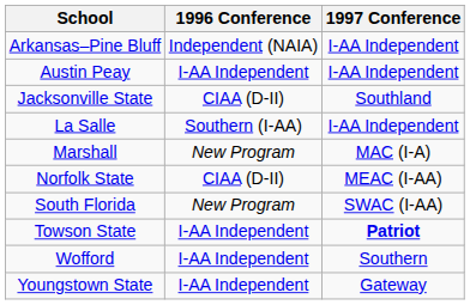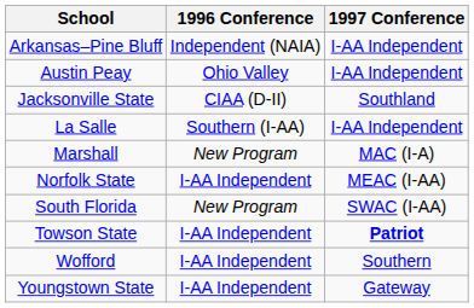 <table class="wikitable sortable">
 <tr>
 <th>School</th>
 <th>1996 Conference</th>
 <th>1997 Conference</th>
 </tr>
 <tr style="text-align:center;">
 <td><a href='#'>Arkansas–Pine Bluff</a></td>
 <td><a href='#'>Independent</a> (NAIA)</td>
 <td><a href='#'>I-AA Independent</a></td>
 </tr>
 <tr style="text-align:center;">
 <td><a href='#'>Austin Peay</a></td>
-<td><a href='#'>I-AA Independent</a></td>
+<td><a href='#'>Ohio Valley</a></td>
 <td><a href='#'>I-AA Independent</a></td>
 </tr>
 <tr style="text-align:center;">
 <td><a href='#'>Jacksonville State</a></td>
 <td><a href='#'>CIAA</a> (D-II)</td>
 <td><a href='#'>Southland</a></td>
 </tr>
 <tr style="text-align:center;">
 <td><a href='#'>La Salle</a></td>
 <td><a href='#'>Southern</a> (I-AA)</td>
 <td><a href='#'>I-AA Independent</a></td>
 </tr>
 <tr style="text-align:center;">
 <td><a href='#'>Marshall</a></td>
 <td><em>New Program</em></td>
 <td><a href='#'>MAC</a> (I-A)</td>
 </tr>
 <tr style="text-align:center;">
 <td><a href='#'>Norfolk State</a></td>
-<td><a href='#'>CIAA</a> (D-II)</td>
+<td><a href='#'>I-AA Independent</a></td>
 <td><a href='#'>MEAC</a> (I-AA)</td>
 </tr>
 <tr style="text-align:center;">
 <td><a href='#'>South Florida</a></td>
 <td><em>New Program</em></td>
 <td><a href='#'>SWAC</a> (I-AA)</td>
 </tr>
 <tr style="text-align:center;">
 <td><a href='#'>Towson State</a></td>
 <td><a href='#'>I-AA Independent</a></td>
 <td><strong><a href='#'>Patriot</a></strong></td>
 </tr>
 <tr style="text-align:center;">
 <td><a href='#'>Wofford</a></td>
 <td><a href='#'>I-AA Independent</a></td>
 <td><a href='#'>Southern</a></td>
 </tr>
 <tr style="text-align:center;">
 <td><a href='#'>Youngstown State</a></td>
 <td><a href='#'>I-AA Independent</a></td>
 <td><a href='#'>Gateway</a></td>
 </tr>
 </table>
